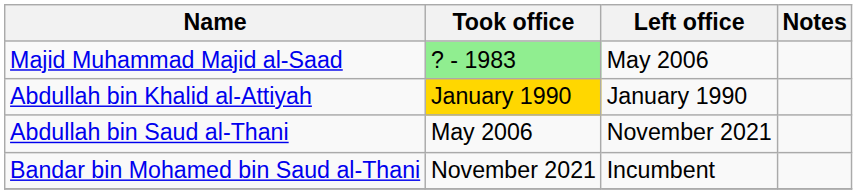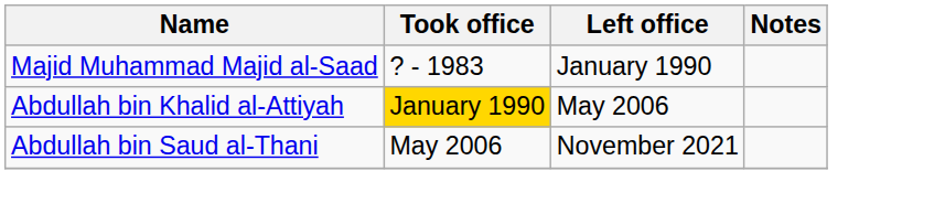 <table class="wikitable">
 <tr>
 <th>Name</th>
 <th>Took office</th>
 <th>Left office</th>
 <th>Notes</th>
 </tr>
 <tr>
 <td><a href='#'>Majid Muhammad Majid al-Saad</a></td>
-<td style="background: lightgreen;">? - 1983</td>
-<td>May 2006</td>
+<td>? - 1983</td>
+<td>January 1990</td>
 <td></td>
 </tr>
 <tr>
 <td><a href='#'>Abdullah bin Khalid al-Attiyah</a></td>
 <td style="background: gold;">January 1990</td>
-<td>January 1990</td>
+<td>May 2006</td>
 <td></td>
 </tr>
 <tr>
 <td><a href='#'>Abdullah bin Saud al-Thani</a></td>
 <td>May 2006</td>
 <td>November 2021</td>
 <td></td>
 </tr>
 <tr>
-<td><a href='#'>Bandar bin Mohamed bin Saud al-Thani</a></td>
-<td>November 2021</td>
-<td>Incumbent</td>
-<td></td>
-</tr>
-<tr>
 </tr>
 </table>
